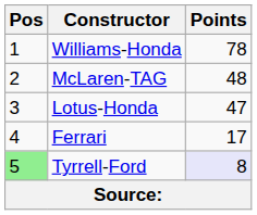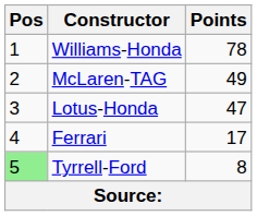 <table class="wikitable" style="font-size: 95%;">
 <tr>
 <th>Pos</th>
 <th>Constructor</th>
 <th>Points</th>
 </tr>
 <tr>
 <td>1</td>
 <td> <a href='#'>Williams</a>-<a href='#'>Honda</a></td>
 <td align="right">78</td>
 </tr>
 <tr>
 <td>2</td>
 <td> <a href='#'>McLaren</a>-<a href='#'>TAG</a></td>
-<td align="right">48</td>
+<td align="right">49</td>
 </tr>
 <tr>
 <td>3</td>
 <td> <a href='#'>Lotus</a>-<a href='#'>Honda</a></td>
 <td align="right">47</td>
 </tr>
 <tr>
 <td>4</td>
 <td> <a href='#'>Ferrari</a></td>
 <td align="right">17</td>
 </tr>
 <tr>
 <td style="background: lightgreen;">5</td>
 <td> <a href='#'>Tyrrell</a>-<a href='#'>Ford</a></td>
-<td align="right" style="background: lavender;">8</td>
+<td align="right">8</td>
 </tr>
 <tr>
 <th colspan=4>Source:</th>
 </tr>
 </table>
